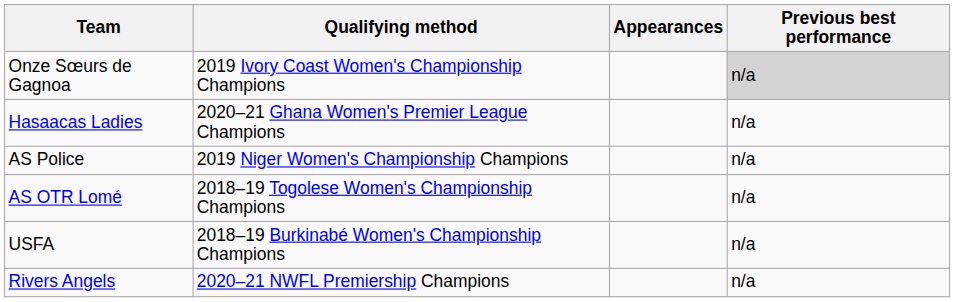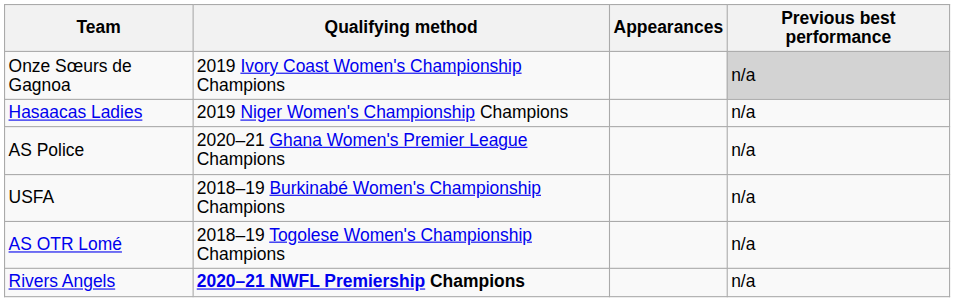 <table class="wikitable sortable" style="text-align: left;">
 <tr>
 <th>Team</th>
 <th>Qualifying method</th>
 <th>Appearances</th>
 <th>Previous best performance</th>
 </tr>
 <tr>
 <td> Onze Sœurs de Gagnoa</td>
 <td>2019 <a href='#'>Ivory Coast Women's Championship</a> Champions</td>
 <td></td>
 <td style="background: lightgrey;">n/a</td>
 </tr>
 <tr>
 <td> <a href='#'>Hasaacas Ladies</a></td>
+<td>2019 <a href='#'>Niger Women's Championship</a> Champions</td>
+<td></td>
+<td>n/a</td>
+</tr>
+<tr>
+<td> AS Police</td>
 <td>2020–21 <a href='#'>Ghana Women's Premier League</a> Champions</td>
 <td></td>
 <td>n/a</td>
 </tr>
 <tr>
-<td> AS Police</td>
-<td>2019 <a href='#'>Niger Women's Championship</a> Champions</td>
+<td> USFA</td>
+<td>2018–19 <a href='#'>Burkinabé Women's Championship</a> Champions</td>
 <td></td>
 <td>n/a</td>
 </tr>
 <tr>
 <td> <a href='#'>AS OTR Lomé</a></td>
 <td>2018–19 <a href='#'>Togolese Women's Championship</a> Champions</td>
 <td></td>
 <td>n/a</td>
 </tr>
 <tr>
-<td> USFA</td>
-<td>2018–19 <a href='#'>Burkinabé Women's Championship</a> Champions</td>
-<td></td>
-<td>n/a</td>
-</tr>
-<tr>
 <td> <a href='#'>Rivers Angels</a></td>
-<td><a href='#'>2020–21 NWFL Premiership</a> Champions</td>
+<td><strong><a href='#'>2020–21 NWFL Premiership</a> Champions</strong></td>
 <td></td>
 <td>n/a</td>
 </tr>
 </table>
